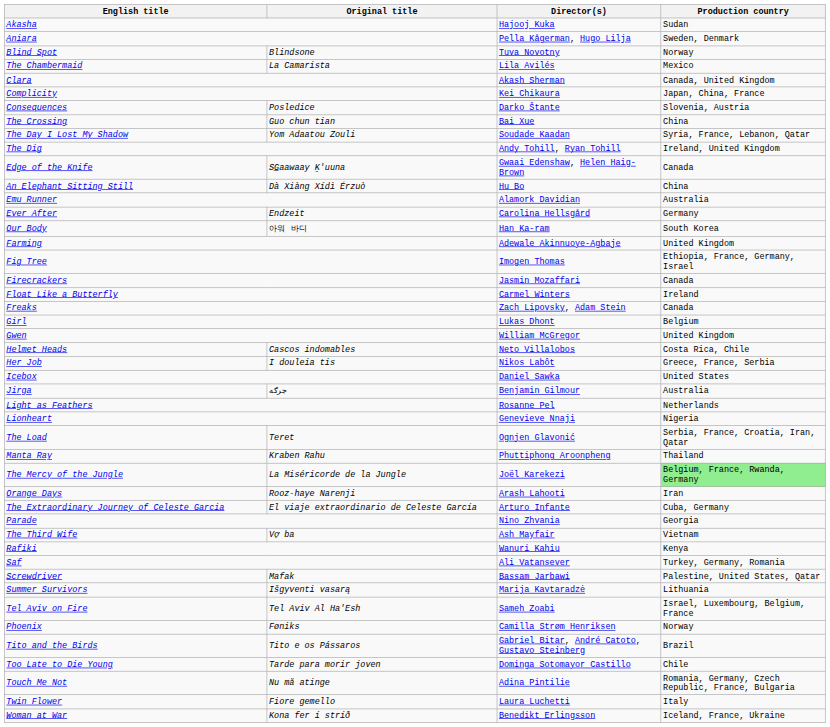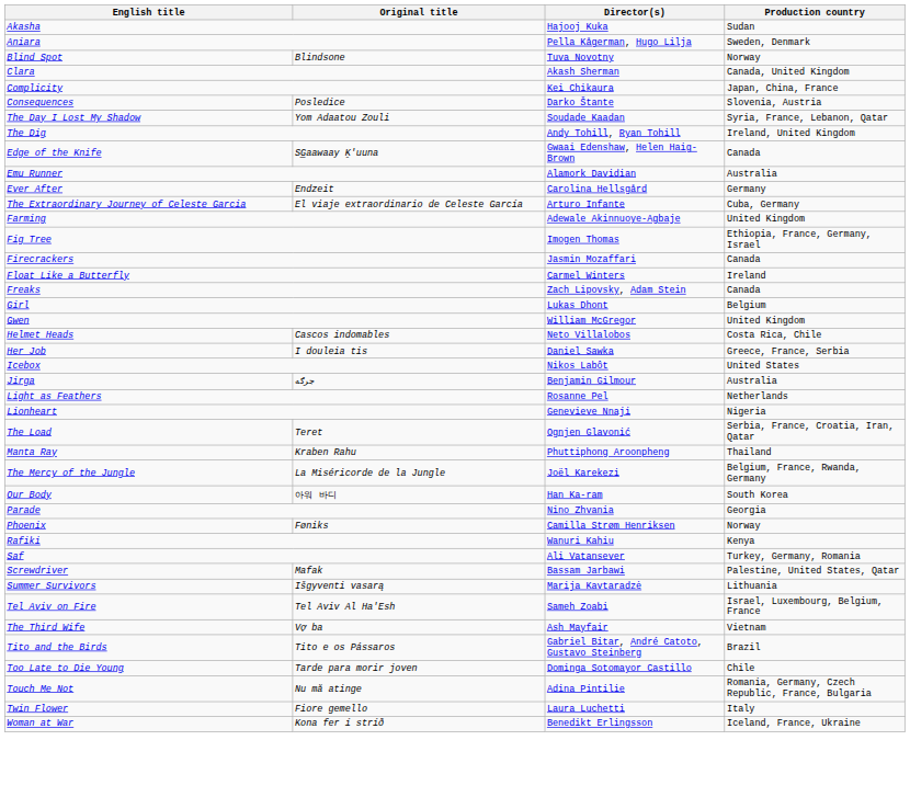 <table class="wikitable" width=100%>
 <tr>
 <th scope="col" width="32%">English title</th>
 <th scope="col" width="28%">Original title</th>
 <th scope="col" width="20%">Director(s)</th>
 <th scope="col" width="20%">Production country</th>
 </tr>
 <tr>
 <td colspan=2><em><a href='#'>Akasha</a></em></td>
 <td><a href='#'>Hajooj Kuka</a></td>
 <td>Sudan</td>
 </tr>
 <tr>
 <td colspan=2><em><a href='#'>Aniara</a></em></td>
 <td><a href='#'>Pella Kågerman</a>, <a href='#'>Hugo Lilja</a></td>
 <td>Sweden, Denmark</td>
 </tr>
 <tr>
 <td><em><a href='#'>Blind Spot</a></em></td>
 <td><em>Blindsone</em></td>
 <td><a href='#'>Tuva Novotny</a></td>
 <td>Norway</td>
 </tr>
 <tr>
-<td><em><a href='#'>The Chambermaid</a></em></td>
-<td><em>La Camarista</em></td>
-<td><a href='#'>Lila Avilés</a></td>
-<td>Mexico</td>
-</tr>
-<tr>
 <td colspan=2><em><a href='#'>Clara</a></em></td>
 <td><a href='#'>Akash Sherman</a></td>
 <td>Canada, United Kingdom</td>
 </tr>
 <tr>
 <td colspan=2><em><a href='#'>Complicity</a></em></td>
 <td><a href='#'>Kei Chikaura</a></td>
 <td>Japan, China, France</td>
 </tr>
 <tr>
 <td><em><a href='#'>Consequences</a></em></td>
 <td><em>Posledice</em></td>
 <td><a href='#'>Darko Štante</a></td>
 <td>Slovenia, Austria</td>
-</tr>
-<tr>
-<td><em><a href='#'>The Crossing</a></em></td>
-<td><em>Guo chun tian</em></td>
-<td><a href='#'>Bai Xue</a></td>
-<td>China</td>
 </tr>
 <tr>
 <td><em><a href='#'>The Day I Lost My Shadow</a></em></td>
 <td><em>Yom Adaatou Zouli</em></td>
 <td><a href='#'>Soudade Kaadan</a></td>
 <td>Syria, France, Lebanon, Qatar</td>
 </tr>
 <tr>
 <td colspan=2><em><a href='#'>The Dig</a></em></td>
 <td><a href='#'>Andy Tohill</a>, <a href='#'>Ryan Tohill</a></td>
 <td>Ireland, United Kingdom</td>
 </tr>
 <tr>
 <td><em><a href='#'>Edge of the Knife</a></em></td>
 <td><em>SG̲aawaay Ḵ'uuna</em></td>
 <td><a href='#'>Gwaai Edenshaw</a>, <a href='#'>Helen Haig-Brown</a></td>
 <td>Canada</td>
 </tr>
 <tr>
-<td><em><a href='#'>An Elephant Sitting Still</a></em></td>
-<td><em>Dà Xiàng Xídì Érzuò</em></td>
-<td><a href='#'>Hu Bo</a></td>
-<td>China</td>
-</tr>
-<tr>
 <td colspan=2><em><a href='#'>Emu Runner</a></em></td>
 <td><a href='#'>Alamork Davidian</a></td>
 <td>Australia</td>
 </tr>
 <tr>
 <td><em><a href='#'>Ever After</a></em></td>
 <td><em>Endzeit</em></td>
 <td><a href='#'>Carolina Hellsgård</a></td>
 <td>Germany</td>
 </tr>
 <tr>
-<td><em><a href='#'>Our Body</a></em></td>
-<td>아워 바디</td>
-<td><a href='#'>Han Ka-ram</a></td>
-<td>South Korea</td>
+<td><em><a href='#'>The Extraordinary Journey of Celeste Garcia</a></em></td>
+<td><em>El viaje extraordinario de Celeste García</em></td>
+<td><a href='#'>Arturo Infante</a></td>
+<td>Cuba, Germany</td>
 </tr>
 <tr>
 <td colspan=2><em><a href='#'>Farming</a></em></td>
 <td><a href='#'>Adewale Akinnuoye-Agbaje</a></td>
 <td>United Kingdom</td>
 </tr>
 <tr>
 <td colspan=2><em><a href='#'>Fig Tree</a></em></td>
 <td><a href='#'>Imogen Thomas</a></td>
 <td>Ethiopia, France, Germany, Israel</td>
 </tr>
 <tr>
 <td colspan=2><em><a href='#'>Firecrackers</a></em></td>
 <td><a href='#'>Jasmin Mozaffari</a></td>
 <td>Canada</td>
 </tr>
 <tr>
 <td colspan=2><em><a href='#'>Float Like a Butterfly</a></em></td>
 <td><a href='#'>Carmel Winters</a></td>
 <td>Ireland</td>
 </tr>
 <tr>
 <td colspan=2><em><a href='#'>Freaks</a></em></td>
 <td><a href='#'>Zach Lipovsky</a>, <a href='#'>Adam Stein</a></td>
 <td>Canada</td>
 </tr>
 <tr>
 <td colspan=2><em><a href='#'>Girl</a></em></td>
 <td><a href='#'>Lukas Dhont</a></td>
 <td>Belgium</td>
 </tr>
 <tr>
 <td colspan=2><em><a href='#'>Gwen</a></em></td>
 <td><a href='#'>William McGregor</a></td>
 <td>United Kingdom</td>
 </tr>
 <tr>
 <td><em><a href='#'>Helmet Heads</a></em></td>
 <td><em>Cascos indomables</em></td>
 <td><a href='#'>Neto Villalobos</a></td>
 <td>Costa Rica, Chile</td>
 </tr>
 <tr>
 <td><em><a href='#'>Her Job</a></em></td>
 <td><em>I douleia tis</em></td>
-<td><a href='#'>Nikos Labôt</a></td>
+<td><a href='#'>Daniel Sawka</a></td>
 <td>Greece, France, Serbia</td>
 </tr>
 <tr>
 <td colspan=2><em><a href='#'>Icebox</a></em></td>
-<td><a href='#'>Daniel Sawka</a></td>
+<td><a href='#'>Nikos Labôt</a></td>
 <td>United States</td>
 </tr>
 <tr>
 <td><em><a href='#'>Jirga</a></em></td>
 <td>جرګه</td>
 <td><a href='#'>Benjamin Gilmour</a></td>
 <td>Australia</td>
 </tr>
 <tr>
 <td colspan=2><em><a href='#'>Light as Feathers</a></em></td>
 <td><a href='#'>Rosanne Pel</a></td>
 <td>Netherlands</td>
 </tr>
 <tr>
 <td colspan=2><em><a href='#'>Lionheart</a></em></td>
 <td><a href='#'>Genevieve Nnaji</a></td>
 <td>Nigeria</td>
 </tr>
 <tr>
 <td><em><a href='#'>The Load</a></em></td>
 <td><em>Teret</em></td>
 <td><a href='#'>Ognjen Glavonić</a></td>
 <td>Serbia, France, Croatia, Iran, Qatar</td>
 </tr>
 <tr>
 <td><em><a href='#'>Manta Ray</a></em></td>
 <td><em>Kraben Rahu</em></td>
 <td><a href='#'>Phuttiphong Aroonpheng</a></td>
 <td>Thailand</td>
 </tr>
 <tr>
 <td><em><a href='#'>The Mercy of the Jungle</a></em></td>
 <td><em>La Miséricorde de la Jungle</em></td>
 <td><a href='#'>Joël Karekezi</a></td>
-<td style="background: lightgreen;">Belgium, France, Rwanda, Germany</td>
+<td>Belgium, France, Rwanda, Germany</td>
 </tr>
 <tr>
-<td><em><a href='#'>Orange Days</a></em></td>
-<td><em>Rooz-haye Narenji</em></td>
-<td><a href='#'>Arash Lahooti</a></td>
-<td>Iran</td>
-</tr>
-<tr>
-<td><em><a href='#'>The Extraordinary Journey of Celeste Garcia</a></em></td>
-<td><em>El viaje extraordinario de Celeste García</em></td>
-<td><a href='#'>Arturo Infante</a></td>
-<td>Cuba, Germany</td>
+<td><em><a href='#'>Our Body</a></em></td>
+<td>아워 바디</td>
+<td><a href='#'>Han Ka-ram</a></td>
+<td>South Korea</td>
 </tr>
 <tr>
 <td colspan=2><em><a href='#'>Parade</a></em></td>
 <td><a href='#'>Nino Zhvania</a></td>
 <td>Georgia</td>
 </tr>
 <tr>
-<td><em><a href='#'>The Third Wife</a></em></td>
-<td><em>Vợ ba</em></td>
-<td><a href='#'>Ash Mayfair</a></td>
-<td>Vietnam</td>
+<td><em><a href='#'>Phoenix</a></em></td>
+<td><em>Føniks</em></td>
+<td><a href='#'>Camilla Strøm Henriksen</a></td>
+<td>Norway</td>
 </tr>
 <tr>
 <td colspan=2><em><a href='#'>Rafiki</a></em></td>
 <td><a href='#'>Wanuri Kahiu</a></td>
 <td>Kenya</td>
 </tr>
 <tr>
 <td colspan=2><em><a href='#'>Saf</a></em></td>
 <td><a href='#'>Ali Vatansever</a></td>
 <td>Turkey, Germany, Romania</td>
 </tr>
 <tr>
 <td><em><a href='#'>Screwdriver</a></em></td>
 <td><em>Mafak</em></td>
 <td><a href='#'>Bassam Jarbawi</a></td>
 <td>Palestine, United States, Qatar</td>
 </tr>
 <tr>
 <td><em><a href='#'>Summer Survivors</a></em></td>
 <td><em>Išgyventi vasarą</em></td>
 <td><a href='#'>Marija Kavtaradzė</a></td>
 <td>Lithuania</td>
 </tr>
 <tr>
 <td><em><a href='#'>Tel Aviv on Fire</a></em></td>
 <td><em>Tel Aviv Al Ha'Esh</em></td>
 <td><a href='#'>Sameh Zoabi</a></td>
 <td>Israel, Luxembourg, Belgium, France</td>
 </tr>
 <tr>
-<td><em><a href='#'>Phoenix</a></em></td>
-<td><em>Føniks</em></td>
-<td><a href='#'>Camilla Strøm Henriksen</a></td>
-<td>Norway</td>
+<td><em><a href='#'>The Third Wife</a></em></td>
+<td><em>Vợ ba</em></td>
+<td><a href='#'>Ash Mayfair</a></td>
+<td>Vietnam</td>
 </tr>
 <tr>
 <td><em><a href='#'>Tito and the Birds</a></em></td>
 <td><em>Tito e os Pássaros</em></td>
 <td><a href='#'>Gabriel Bitar</a>, <a href='#'>André Catoto</a>, <a href='#'>Gustavo Steinberg</a></td>
 <td>Brazil</td>
 </tr>
 <tr>
 <td><em><a href='#'>Too Late to Die Young</a></em></td>
 <td><em>Tarde para morir joven</em></td>
 <td><a href='#'>Dominga Sotomayor Castillo</a></td>
 <td>Chile</td>
 </tr>
 <tr>
 <td><em><a href='#'>Touch Me Not</a></em></td>
 <td><em>Nu mă atinge</em></td>
 <td><a href='#'>Adina Pintilie</a></td>
 <td>Romania, Germany, Czech Republic, France, Bulgaria</td>
 </tr>
 <tr>
 <td><em><a href='#'>Twin Flower</a></em></td>
 <td><em>Fiore gemello</em></td>
 <td><a href='#'>Laura Luchetti</a></td>
 <td>Italy</td>
 </tr>
 <tr>
 <td><em><a href='#'>Woman at War</a></em></td>
 <td><em>Kona fer í stríð</em></td>
 <td><a href='#'>Benedikt Erlingsson</a></td>
 <td>Iceland, France, Ukraine</td>
 </tr>
 </table>
